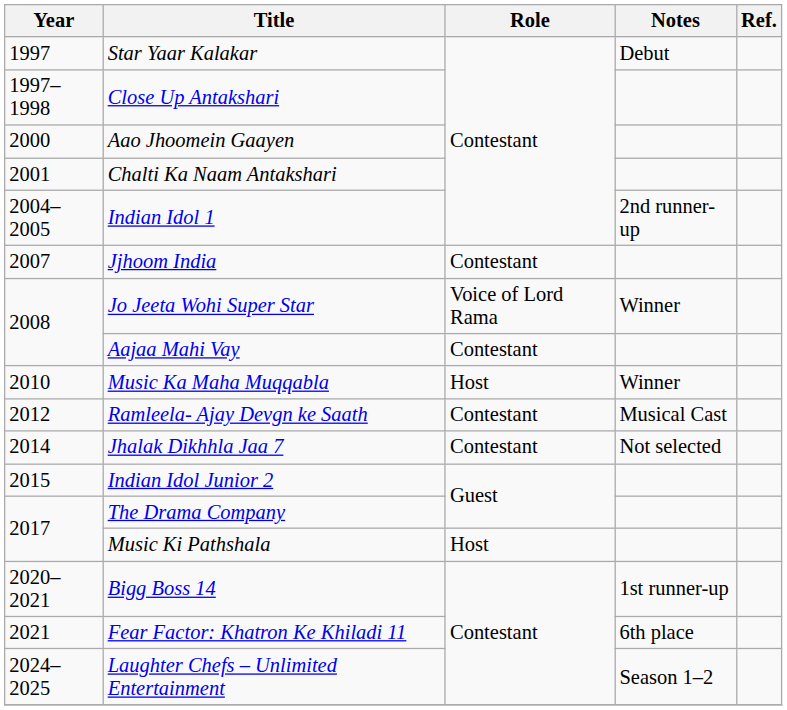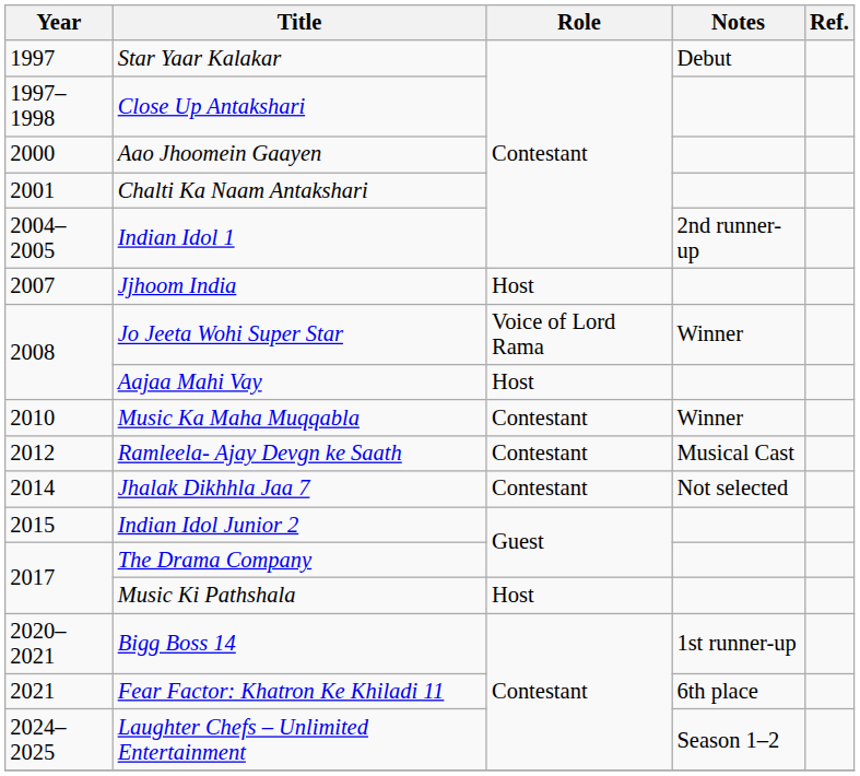 <table class="wikitable">
 <tr>
 <th>Year</th>
 <th>Title</th>
 <th>Role</th>
 <th>Notes</th>
 <th>Ref.</th>
 </tr>
 <tr>
 <td>1997</td>
 <td><em>Star Yaar Kalakar</em></td>
 <td rowspan="5">Contestant</td>
 <td>Debut</td>
 <td></td>
 </tr>
 <tr>
 <td>1997–1998</td>
 <td><a href='#'><em>Close Up Antakshari</em></a></td>
 <td></td>
 <td style="text-align:center;"></td>
 </tr>
 <tr>
 <td>2000</td>
 <td><em>Aao Jhoomein Gaayen</em></td>
 <td></td>
 <td></td>
 </tr>
 <tr>
 <td>2001</td>
 <td><em>Chalti Ka Naam Antakshari</em></td>
 <td></td>
 <td style="text-align:center;"></td>
 </tr>
 <tr>
 <td>2004–2005</td>
 <td><em><a href='#'>Indian Idol 1</a></em></td>
 <td>2nd runner-up</td>
 <td style="text-align:center;"></td>
 </tr>
 <tr>
 <td>2007</td>
 <td><em><a href='#'>Jjhoom India</a></em></td>
-<td>Contestant</td>
+<td>Host</td>
 <td></td>
 <td style="text-align:center;"></td>
 </tr>
 <tr>
 <td rowspan="2">2008</td>
 <td><em><a href='#'>Jo Jeeta Wohi Super Star</a></em></td>
 <td>Voice of Lord Rama</td>
 <td>Winner</td>
 <td style="text-align:center;"></td>
 </tr>
 <tr>
 <td><em><a href='#'>Aajaa Mahi Vay</a></em></td>
-<td>Contestant</td>
+<td>Host</td>
 <td></td>
 <td></td>
 </tr>
 <tr>
 <td>2010</td>
 <td><em><a href='#'>Music Ka Maha Muqqabla</a></em></td>
-<td>Host</td>
+<td>Contestant</td>
 <td>Winner</td>
 <td style="text-align:center;"></td>
 </tr>
 <tr>
 <td>2012</td>
 <td><a href='#'><em>Ramleela- Ajay Devgn ke Saath</em></a></td>
 <td>Contestant</td>
 <td>Musical Cast</td>
 <td style="text-align:center;"></td>
 </tr>
 <tr>
 <td>2014</td>
 <td><em><a href='#'>Jhalak Dikhhla Jaa 7</a></em></td>
 <td>Contestant</td>
 <td>Not selected</td>
 <td style="text-align:center;"></td>
 </tr>
 <tr>
 <td>2015</td>
 <td><em><a href='#'>Indian Idol Junior 2</a></em></td>
 <td rowspan="2">Guest</td>
 <td></td>
 <td style="text-align:center;"></td>
 </tr>
 <tr>
 <td rowspan="2">2017</td>
 <td><em><a href='#'>The Drama Company</a></em></td>
 <td></td>
 <td></td>
 </tr>
 <tr>
 <td><em>Music Ki Pathshala</em></td>
 <td>Host</td>
 <td></td>
 <td style="text-align:center;"></td>
 </tr>
 <tr>
 <td>2020–2021</td>
 <td><em><a href='#'>Bigg Boss 14</a></em></td>
 <td rowspan="3">Contestant</td>
 <td>1st runner-up</td>
 <td style="text-align:center;"></td>
 </tr>
 <tr>
 <td>2021</td>
 <td><em><a href='#'>Fear Factor: Khatron Ke Khiladi 11</a></em></td>
 <td>6th place</td>
 <td style="text-align:center;"></td>
 </tr>
 <tr>
 <td>2024–2025</td>
 <td><em><a href='#'>Laughter Chefs – Unlimited Entertainment</a></em></td>
 <td>Season 1–2</td>
 <td></td>
 </tr>
 <tr>
 </tr>
 </table>
